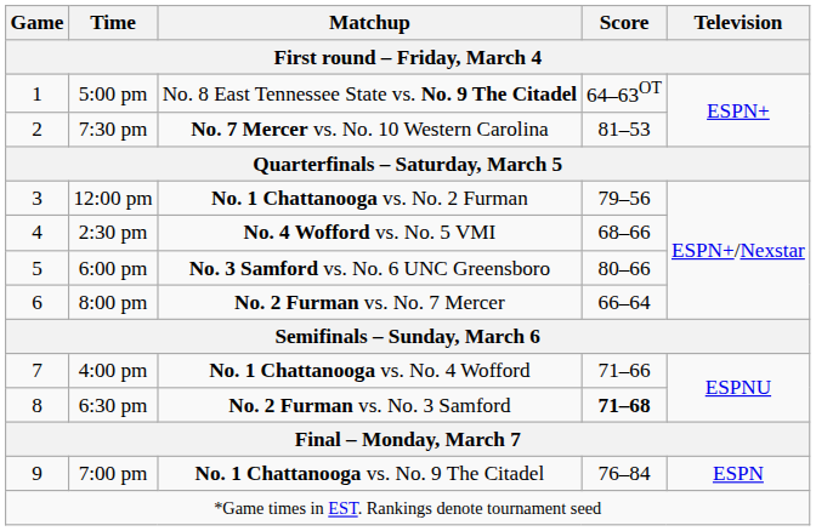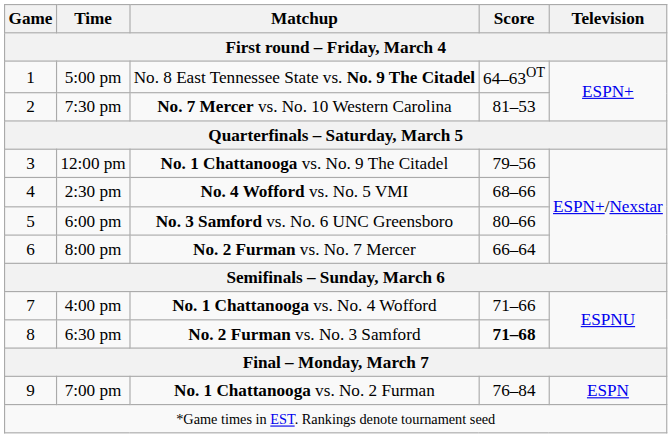 <table class="wikitable" style="font-size: 95%;text-align:center">
 <tr>
 <th>Game</th>
 <th>Time</th>
 <th>Matchup</th>
 <th>Score</th>
 <th>Television</th>
 </tr>
 <tr>
 <th colspan=5>First round – Friday, March 4</th>
 </tr>
 <tr>
 <td>1</td>
 <td>5:00 pm</td>
 <td>No. 8 East Tennessee State vs. <strong>No. 9 The Citadel</strong></td>
 <td>64–63<sup>OT</sup></td>
 <td rowspan=2><a href='#'>ESPN+</a></td>
 </tr>
 <tr>
 <td>2</td>
 <td>7:30 pm</td>
 <td><strong>No. 7 Mercer</strong> vs. No. 10 Western Carolina</td>
 <td>81–53</td>
 </tr>
 <tr>
 <th colspan=5>Quarterfinals – Saturday, March 5</th>
 </tr>
 <tr>
 <td>3</td>
 <td>12:00 pm</td>
-<td><strong>No. 1 Chattanooga</strong> vs. No. 2 Furman</td>
+<td><strong>No. 1 Chattanooga</strong> vs. No. 9 The Citadel</td>
 <td>79–56</td>
 <td rowspan=4><a href='#'>ESPN+</a>/<a href='#'>Nexstar</a></td>
 </tr>
 <tr>
 <td>4</td>
 <td>2:30 pm</td>
 <td><strong>No. 4 Wofford</strong> vs. No. 5 VMI</td>
 <td>68–66</td>
 </tr>
 <tr>
 <td>5</td>
 <td>6:00 pm</td>
 <td><strong>No. 3 Samford</strong> vs. No. 6 UNC Greensboro</td>
 <td>80–66</td>
 </tr>
 <tr>
 <td>6</td>
 <td>8:00 pm</td>
 <td><strong>No. 2 Furman</strong> vs. No. 7 Mercer</td>
 <td>66–64</td>
 </tr>
 <tr>
 <th colspan=5>Semifinals – Sunday, March 6</th>
 </tr>
 <tr>
 <td>7</td>
 <td>4:00 pm</td>
 <td><strong>No. 1 Chattanooga</strong> vs. No. 4 Wofford</td>
 <td>71–66</td>
 <td rowspan=2><a href='#'>ESPNU</a></td>
 </tr>
 <tr>
 <td>8</td>
 <td>6:30 pm</td>
 <td><strong>No. 2 Furman</strong> vs. No. 3 Samford</td>
 <td><strong>71–68</strong></td>
 </tr>
 <tr>
 <th colspan=5>Final – Monday, March 7</th>
 </tr>
 <tr>
 <td>9</td>
 <td>7:00 pm</td>
-<td><strong>No. 1 Chattanooga</strong> vs. No. 9 The Citadel</td>
+<td><strong>No. 1 Chattanooga</strong> vs. No. 2 Furman</td>
 <td>76–84</td>
 <td><a href='#'>ESPN</a></td>
 </tr>
 <tr>
 <td colspan=5><small>*Game times in <a href='#'>EST</a>. Rankings denote tournament seed</small></td>
 </tr>
 </table>
